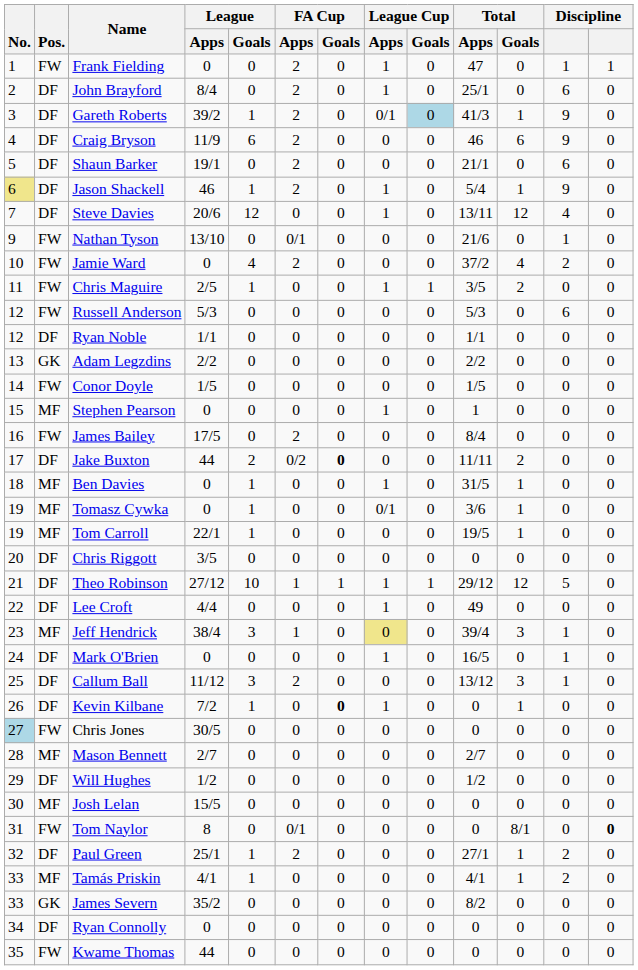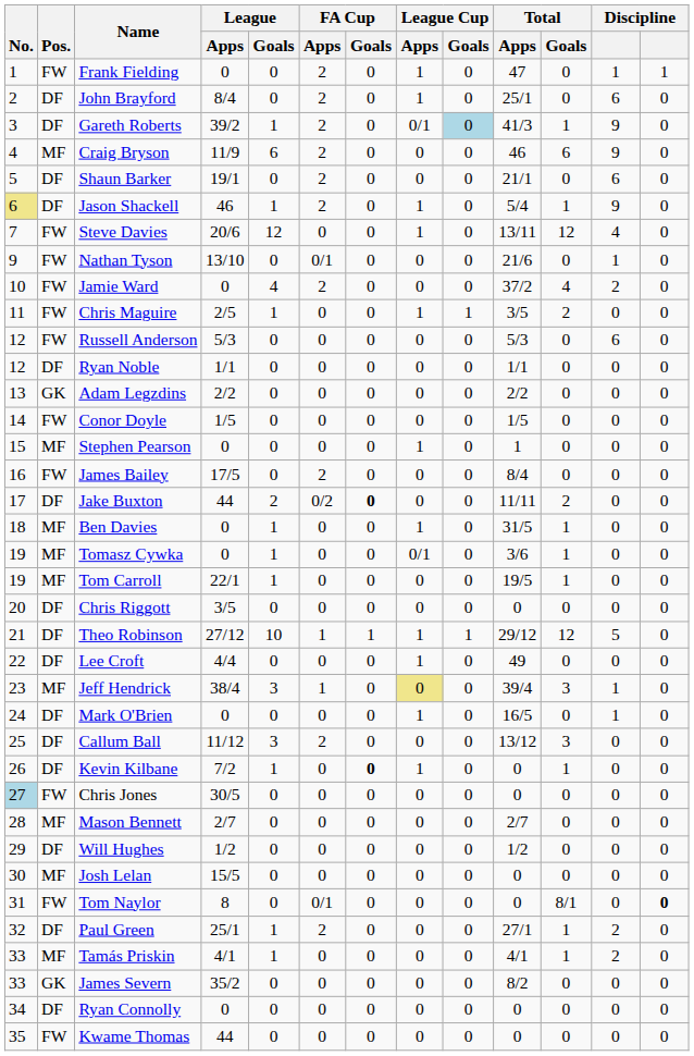 <table class="wikitable" style="text-align:center">
 <tr>
 <th rowspan="2" valign="bottom">No.</th>
 <th rowspan="2" valign="bottom">Pos.</th>
 <th rowspan="2">Name</th>
 <th colspan="2" width="85">League</th>
 <th colspan="2" width="85">FA Cup</th>
 <th colspan="2" width="85">League Cup</th>
 <th colspan="2" width="85">Total</th>
 <th colspan="2" width="85">Discipline</th>
 </tr>
 <tr>
 <th>Apps</th>
 <th>Goals</th>
 <th>Apps</th>
 <th>Goals</th>
 <th>Apps</th>
 <th>Goals</th>
 <th>Apps</th>
 <th>Goals</th>
 <th></th>
 <th></th>
 </tr>
 <tr>
 <td align="left">1</td>
 <td align="left">FW</td>
 <td align="left"> <a href='#'>Frank Fielding</a></td>
 <td>0</td>
 <td>0</td>
 <td>2</td>
 <td>0</td>
 <td>1</td>
 <td>0</td>
 <td>47</td>
 <td>0</td>
 <td>1</td>
 <td>1</td>
 </tr>
 <tr>
 <td align="left">2</td>
 <td align="left">DF</td>
 <td align="left"> <a href='#'>John Brayford</a></td>
 <td>8/4</td>
 <td>0</td>
 <td>2</td>
 <td>0</td>
 <td>1</td>
 <td>0</td>
 <td>25/1</td>
 <td>0</td>
 <td>6</td>
 <td>0</td>
 </tr>
 <tr>
 <td align="left">3</td>
 <td align="left">DF</td>
 <td align="left"> <a href='#'>Gareth Roberts</a></td>
 <td>39/2</td>
 <td>1</td>
 <td>2</td>
 <td>0</td>
 <td>0/1</td>
 <td style="background: lightblue;">0</td>
 <td>41/3</td>
 <td>1</td>
 <td>9</td>
 <td>0</td>
 </tr>
 <tr>
 <td align="left">4</td>
-<td align="left">DF</td>
+<td align="left">MF</td>
 <td align="left"> <a href='#'>Craig Bryson</a></td>
 <td>11/9</td>
 <td>6</td>
 <td>2</td>
 <td>0</td>
 <td>0</td>
 <td>0</td>
 <td>46</td>
 <td>6</td>
 <td>9</td>
 <td>0</td>
 </tr>
 <tr>
 <td align="left">5</td>
 <td align="left">DF</td>
 <td align="left"> <a href='#'>Shaun Barker</a></td>
 <td>19/1</td>
 <td>0</td>
 <td>2</td>
 <td>0</td>
 <td>0</td>
 <td>0</td>
 <td>21/1</td>
 <td>0</td>
 <td>6</td>
 <td>0</td>
 </tr>
 <tr>
 <td align="left" style="background: khaki;">6</td>
 <td align="left">DF</td>
 <td align="left"> <a href='#'>Jason Shackell</a></td>
 <td>46</td>
 <td>1</td>
 <td>2</td>
 <td>0</td>
 <td>1</td>
 <td>0</td>
 <td>5/4</td>
 <td>1</td>
 <td>9</td>
 <td>0</td>
 </tr>
 <tr>
 <td align="left">7</td>
-<td align="left">DF</td>
+<td align="left">FW</td>
 <td align="left"> <a href='#'>Steve Davies</a></td>
 <td>20/6</td>
 <td>12</td>
 <td>0</td>
 <td>0</td>
 <td>1</td>
 <td>0</td>
 <td>13/11</td>
 <td>12</td>
 <td>4</td>
 <td>0</td>
 </tr>
 <tr>
 <td align="left">9</td>
 <td align="left">FW</td>
 <td align="left"> <a href='#'>Nathan Tyson</a></td>
 <td>13/10</td>
 <td>0</td>
 <td>0/1</td>
 <td>0</td>
 <td>0</td>
 <td>0</td>
 <td>21/6</td>
 <td>0</td>
 <td>1</td>
 <td>0</td>
 </tr>
 <tr>
 <td align="left">10</td>
 <td align="left">FW</td>
 <td align="left"> <a href='#'>Jamie Ward</a></td>
 <td>0</td>
 <td>4</td>
 <td>2</td>
 <td>0</td>
 <td>0</td>
 <td>0</td>
 <td>37/2</td>
 <td>4</td>
 <td>2</td>
 <td>0</td>
 </tr>
 <tr>
 <td align="left">11</td>
 <td align="left">FW</td>
 <td align="left"> <a href='#'>Chris Maguire</a></td>
 <td>2/5</td>
 <td>1</td>
 <td>0</td>
 <td>0</td>
 <td>1</td>
 <td>1</td>
 <td>3/5</td>
 <td>2</td>
 <td>0</td>
 <td>0</td>
 </tr>
 <tr>
 <td align="left">12</td>
 <td align="left">FW</td>
 <td align="left"> <a href='#'>Russell Anderson</a></td>
 <td>5/3</td>
 <td>0</td>
 <td>0</td>
 <td>0</td>
 <td>0</td>
 <td>0</td>
 <td>5/3</td>
 <td>0</td>
 <td>6</td>
 <td>0</td>
 </tr>
 <tr>
 <td align="left">12</td>
 <td align="left">DF</td>
 <td align="left"> <a href='#'>Ryan Noble</a></td>
 <td>1/1</td>
 <td>0</td>
 <td>0</td>
 <td>0</td>
 <td>0</td>
 <td>0</td>
 <td>1/1</td>
 <td>0</td>
 <td>0</td>
 <td>0</td>
 </tr>
 <tr>
 <td align="left">13</td>
 <td align="left">GK</td>
 <td align="left"> <a href='#'>Adam Legzdins</a></td>
 <td>2/2</td>
 <td>0</td>
 <td>0</td>
 <td>0</td>
 <td>0</td>
 <td>0</td>
 <td>2/2</td>
 <td>0</td>
 <td>0</td>
 <td>0</td>
 </tr>
 <tr>
 <td align="left">14</td>
 <td align="left">FW</td>
 <td align="left"> <a href='#'>Conor Doyle</a></td>
 <td>1/5</td>
 <td>0</td>
 <td>0</td>
 <td>0</td>
 <td>0</td>
 <td>0</td>
 <td>1/5</td>
 <td>0</td>
 <td>0</td>
 <td>0</td>
 </tr>
 <tr>
 <td align="left">15</td>
 <td align="left">MF</td>
 <td align="left"> <a href='#'>Stephen Pearson</a></td>
 <td>0</td>
 <td>0</td>
 <td>0</td>
 <td>0</td>
 <td>1</td>
 <td>0</td>
 <td>1</td>
 <td>0</td>
 <td>0</td>
 <td>0</td>
 </tr>
 <tr>
 <td align="left">16</td>
 <td align="left">FW</td>
 <td align="left"> <a href='#'>James Bailey</a></td>
 <td>17/5</td>
 <td>0</td>
 <td>2</td>
 <td>0</td>
 <td>0</td>
 <td>0</td>
 <td>8/4</td>
 <td>0</td>
 <td>0</td>
 <td>0</td>
 </tr>
 <tr>
 <td align="left">17</td>
 <td align="left">DF</td>
 <td align="left"> <a href='#'>Jake Buxton</a></td>
 <td>44</td>
 <td>2</td>
 <td>0/2</td>
 <td><strong>0</strong></td>
 <td>0</td>
 <td>0</td>
 <td>11/11</td>
 <td>2</td>
 <td>0</td>
 <td>0</td>
 </tr>
 <tr>
 <td align="left">18</td>
 <td align="left">MF</td>
 <td align="left"> <a href='#'>Ben Davies</a></td>
 <td>0</td>
 <td>1</td>
 <td>0</td>
 <td>0</td>
 <td>1</td>
 <td>0</td>
 <td>31/5</td>
 <td>1</td>
 <td>0</td>
 <td>0</td>
 </tr>
 <tr>
 <td align="left">19</td>
 <td align="left">MF</td>
 <td align="left"> <a href='#'>Tomasz Cywka</a></td>
 <td>0</td>
 <td>1</td>
 <td>0</td>
 <td>0</td>
 <td>0/1</td>
 <td>0</td>
 <td>3/6</td>
 <td>1</td>
 <td>0</td>
 <td>0</td>
 </tr>
 <tr>
 <td align="left">19</td>
 <td align="left">MF</td>
 <td align="left"> <a href='#'>Tom Carroll</a></td>
 <td>22/1</td>
 <td>1</td>
 <td>0</td>
 <td>0</td>
 <td>0</td>
 <td>0</td>
 <td>19/5</td>
 <td>1</td>
 <td>0</td>
 <td>0</td>
 </tr>
 <tr>
 <td align="left">20</td>
 <td align="left">DF</td>
 <td align="left"> <a href='#'>Chris Riggott</a></td>
 <td>3/5</td>
 <td>0</td>
 <td>0</td>
 <td>0</td>
 <td>0</td>
 <td>0</td>
 <td>0</td>
 <td>0</td>
 <td>0</td>
 <td>0</td>
 </tr>
 <tr>
 <td align="left">21</td>
 <td align="left">DF</td>
 <td align="left"> <a href='#'>Theo Robinson</a></td>
 <td>27/12</td>
 <td>10</td>
 <td>1</td>
 <td>1</td>
 <td>1</td>
 <td>1</td>
 <td>29/12</td>
 <td>12</td>
 <td>5</td>
 <td>0</td>
 </tr>
 <tr>
 <td align="left">22</td>
 <td align="left">DF</td>
 <td align="left"> <a href='#'>Lee Croft</a></td>
 <td>4/4</td>
 <td>0</td>
 <td>0</td>
 <td>0</td>
 <td>1</td>
 <td>0</td>
 <td>49</td>
 <td>0</td>
 <td>0</td>
 <td>0</td>
 </tr>
 <tr>
 <td align="left">23</td>
 <td align="left">MF</td>
 <td align="left"> <a href='#'>Jeff Hendrick</a></td>
 <td>38/4</td>
 <td>3</td>
 <td>1</td>
 <td>0</td>
 <td style="background: khaki;">0</td>
 <td>0</td>
 <td>39/4</td>
 <td>3</td>
 <td>1</td>
 <td>0</td>
 </tr>
 <tr>
 <td align="left">24</td>
 <td align="left">DF</td>
 <td align="left"> <a href='#'>Mark O'Brien</a></td>
 <td>0</td>
 <td>0</td>
 <td>0</td>
 <td>0</td>
 <td>1</td>
 <td>0</td>
 <td>16/5</td>
 <td>0</td>
 <td>1</td>
 <td>0</td>
 </tr>
 <tr>
 <td align="left">25</td>
 <td align="left">DF</td>
 <td align="left"> <a href='#'>Callum Ball</a></td>
 <td>11/12</td>
 <td>3</td>
 <td>2</td>
 <td>0</td>
 <td>0</td>
 <td>0</td>
 <td>13/12</td>
 <td>3</td>
-<td>1</td>
+<td>0</td>
 <td>0</td>
 </tr>
 <tr>
 <td align="left">26</td>
 <td align="left">DF</td>
 <td align="left"> <a href='#'>Kevin Kilbane</a></td>
 <td>7/2</td>
 <td>1</td>
 <td>0</td>
 <td><strong>0</strong></td>
 <td>1</td>
 <td>0</td>
 <td>0</td>
 <td>1</td>
 <td>0</td>
 <td>0</td>
 </tr>
 <tr>
 <td align="left" style="background: lightblue;">27</td>
 <td align="left">FW</td>
 <td align="left"> Chris Jones</td>
 <td>30/5</td>
 <td>0</td>
 <td>0</td>
 <td>0</td>
 <td>0</td>
 <td>0</td>
 <td>0</td>
 <td>0</td>
 <td>0</td>
 <td>0</td>
 </tr>
 <tr>
 <td align="left">28</td>
 <td align="left">MF</td>
 <td align="left"> <a href='#'>Mason Bennett</a></td>
 <td>2/7</td>
 <td>0</td>
 <td>0</td>
 <td>0</td>
 <td>0</td>
 <td>0</td>
 <td>2/7</td>
 <td>0</td>
 <td>0</td>
 <td>0</td>
 </tr>
 <tr>
 <td align="left">29</td>
 <td align="left">DF</td>
 <td align="left"> <a href='#'>Will Hughes</a></td>
 <td>1/2</td>
 <td>0</td>
 <td>0</td>
 <td>0</td>
 <td>0</td>
 <td>0</td>
 <td>1/2</td>
 <td>0</td>
 <td>0</td>
 <td>0</td>
 </tr>
 <tr>
 <td align="left">30</td>
 <td align="left">MF</td>
 <td align="left"> <a href='#'>Josh Lelan</a></td>
 <td>15/5</td>
 <td>0</td>
 <td>0</td>
 <td>0</td>
 <td>0</td>
 <td>0</td>
 <td>0</td>
 <td>0</td>
 <td>0</td>
 <td>0</td>
 </tr>
 <tr>
 <td align="left">31</td>
 <td align="left">FW</td>
 <td align="left"> <a href='#'>Tom Naylor</a></td>
 <td>8</td>
 <td>0</td>
 <td>0/1</td>
 <td>0</td>
 <td>0</td>
 <td>0</td>
 <td>0</td>
 <td>8/1</td>
 <td>0</td>
 <td><strong>0</strong></td>
 </tr>
 <tr>
 <td align="left">32</td>
 <td align="left">DF</td>
 <td align="left"> <a href='#'>Paul Green</a></td>
 <td>25/1</td>
 <td>1</td>
 <td>2</td>
 <td>0</td>
 <td>0</td>
 <td>0</td>
 <td>27/1</td>
 <td>1</td>
 <td>2</td>
 <td>0</td>
 </tr>
 <tr>
 <td align="left">33</td>
 <td align="left">MF</td>
 <td align="left"> <a href='#'>Tamás Priskin</a></td>
 <td>4/1</td>
 <td>1</td>
 <td>0</td>
 <td>0</td>
 <td>0</td>
 <td>0</td>
 <td>4/1</td>
 <td>1</td>
 <td>2</td>
 <td>0</td>
 </tr>
 <tr>
 <td align="left">33</td>
 <td align="left">GK</td>
 <td align="left"> <a href='#'>James Severn</a></td>
 <td>35/2</td>
 <td>0</td>
 <td>0</td>
 <td>0</td>
 <td>0</td>
 <td>0</td>
 <td>8/2</td>
 <td>0</td>
 <td>0</td>
 <td>0</td>
 </tr>
 <tr>
 <td align="left">34</td>
 <td align="left">DF</td>
 <td align="left"> <a href='#'>Ryan Connolly</a></td>
 <td>0</td>
 <td>0</td>
 <td>0</td>
 <td>0</td>
 <td>0</td>
 <td>0</td>
 <td>0</td>
 <td>0</td>
 <td>0</td>
 <td>0</td>
 </tr>
 <tr>
 <td align="left">35</td>
 <td align="left">FW</td>
 <td align="left"> <a href='#'>Kwame Thomas</a></td>
 <td>44</td>
 <td>0</td>
 <td>0</td>
 <td>0</td>
 <td>0</td>
 <td>0</td>
 <td>0</td>
 <td>0</td>
 <td>0</td>
 <td>0</td>
 </tr>
 </table>
